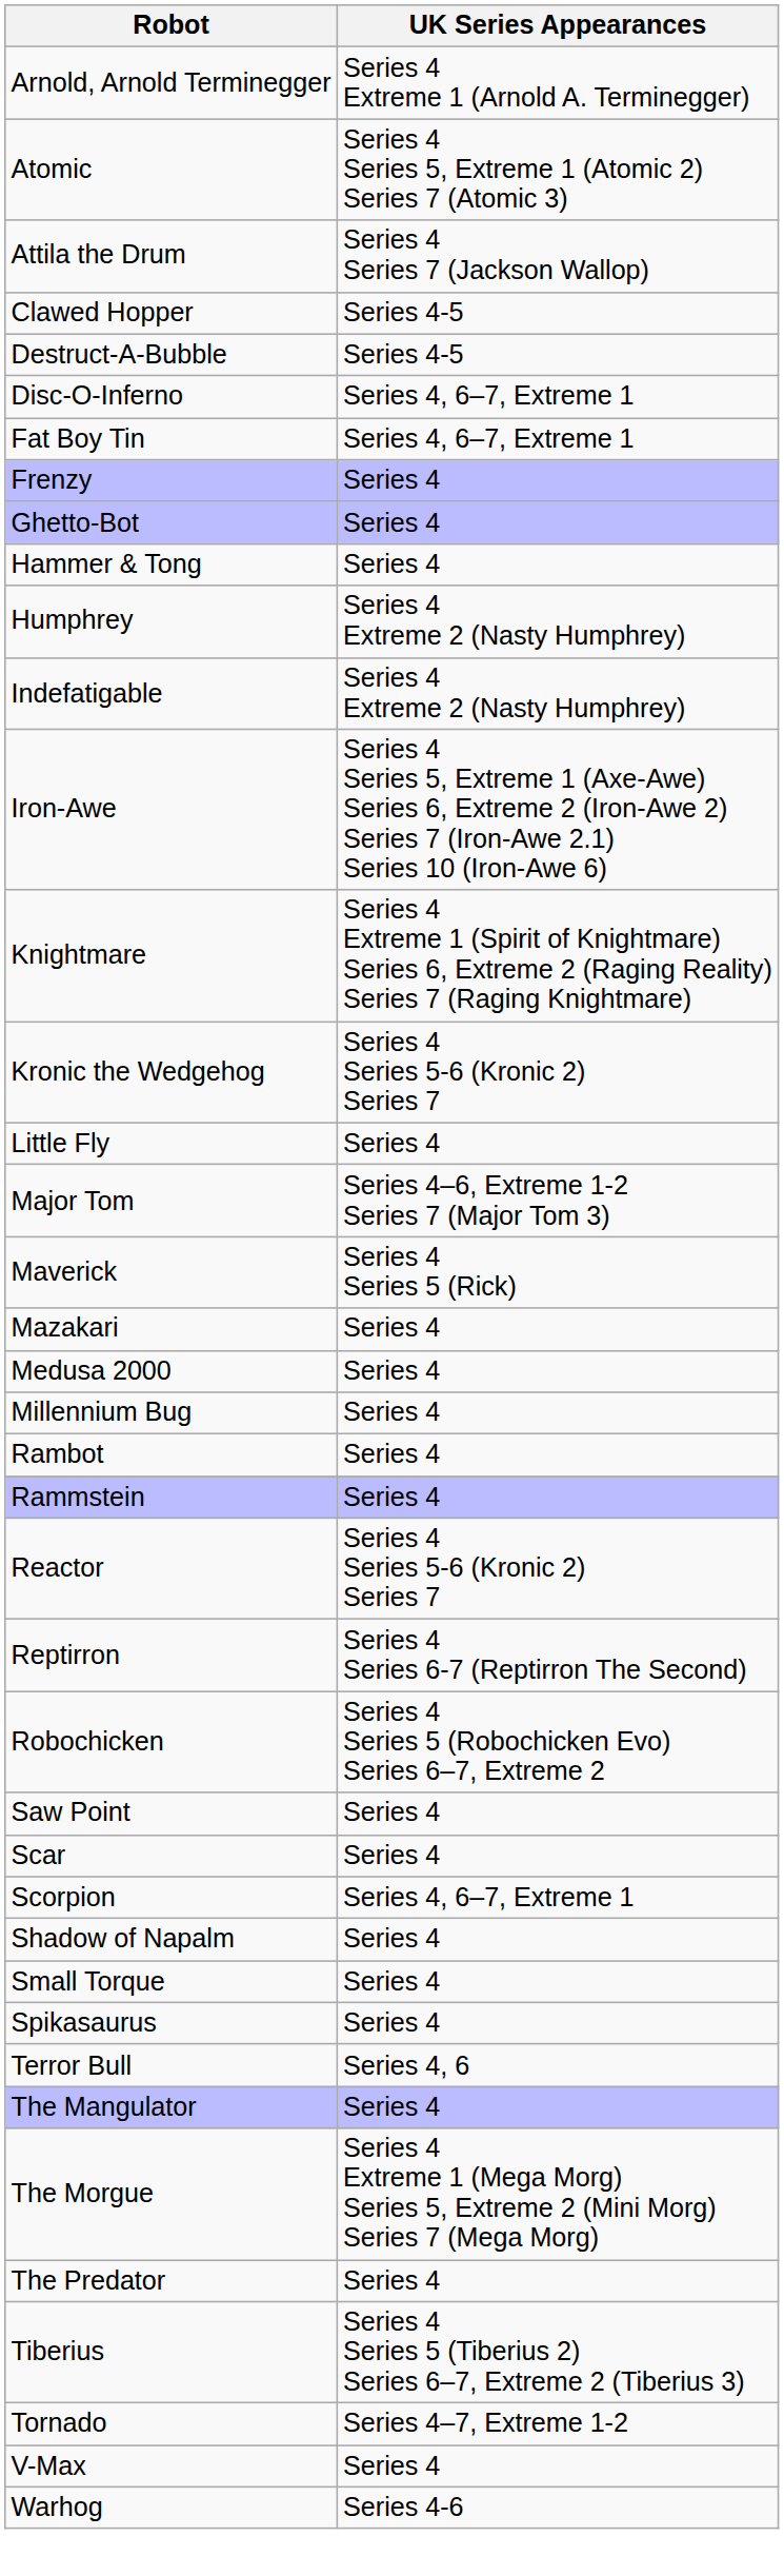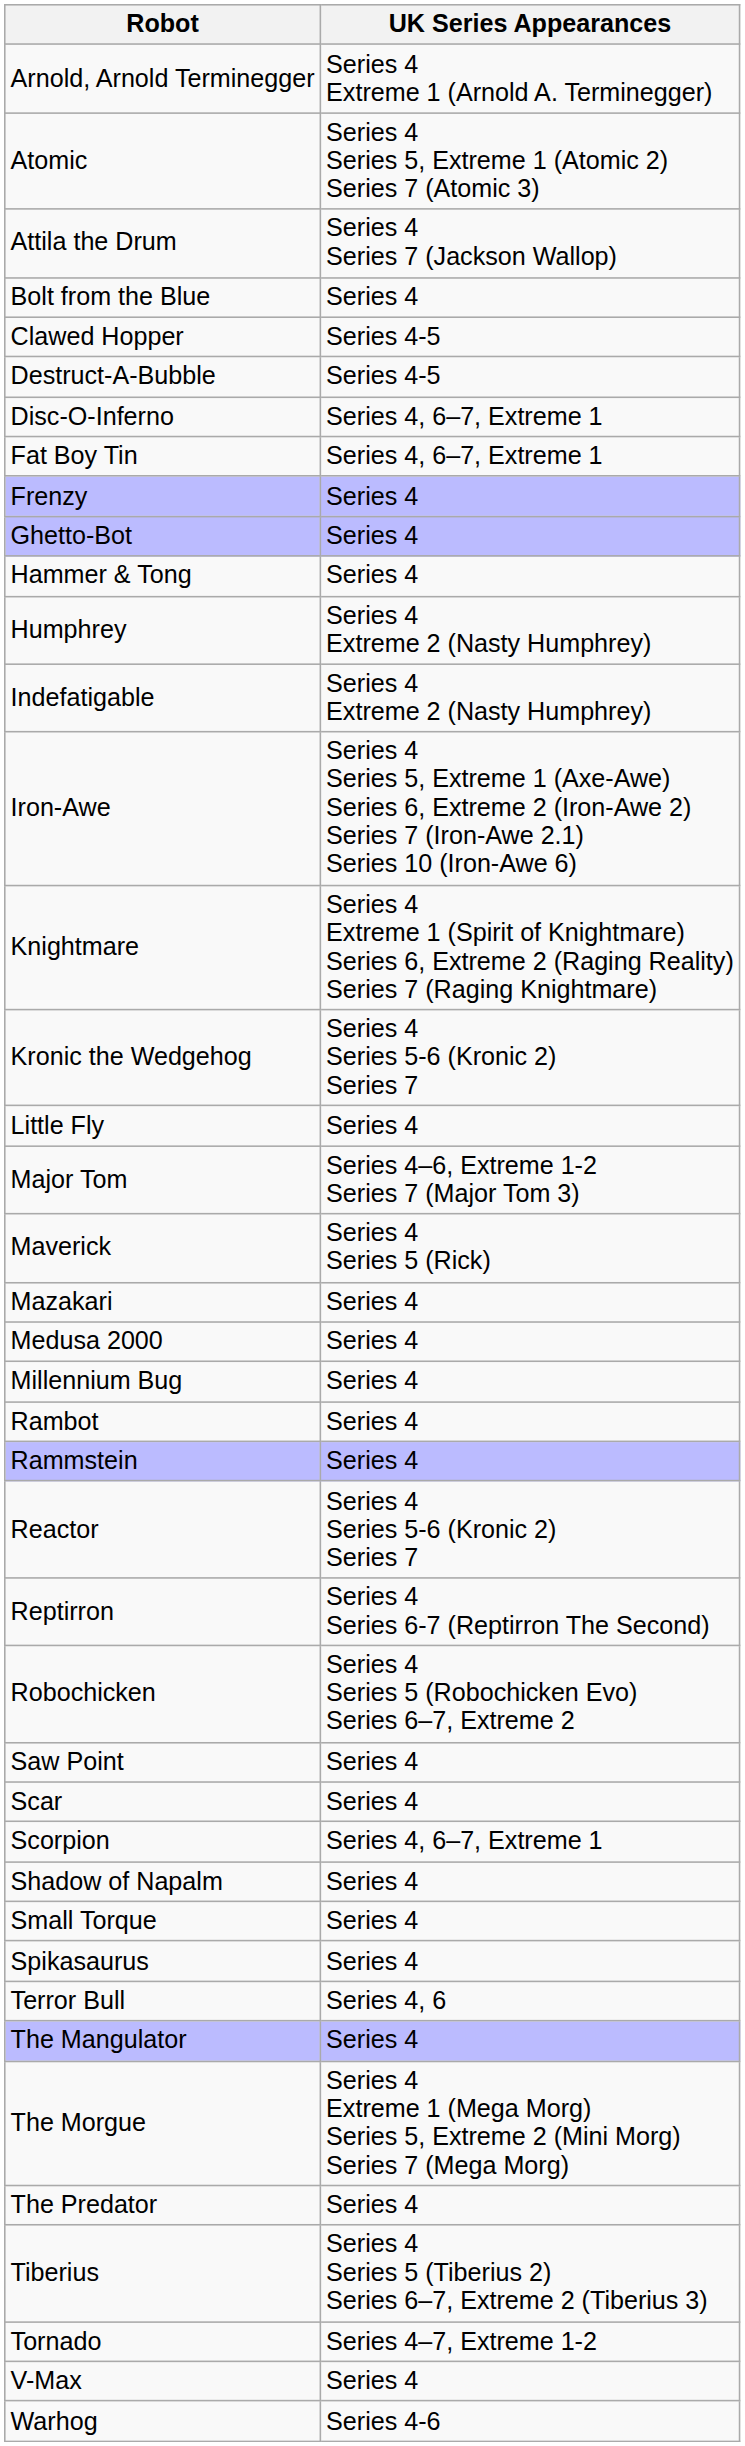 <table class="wikitable">
 <tr>
 <th>Robot</th>
 <th>UK Series Appearances</th>
 </tr>
 <tr>
 <td>Arnold, Arnold Terminegger</td>
 <td>Series 4<br>Extreme 1 (Arnold A. Terminegger)</td>
 </tr>
 <tr>
 <td>Atomic</td>
 <td>Series 4<br>Series 5, Extreme 1 (Atomic 2)<br>Series 7 (Atomic 3)</td>
 </tr>
 <tr>
 <td>Attila the Drum</td>
 <td>Series 4<br>Series 7 (Jackson Wallop)</td>
+</tr>
+<tr>
+<td>Bolt from the Blue</td>
+<td>Series 4</td>
 </tr>
 <tr>
 <td>Clawed Hopper</td>
 <td>Series 4-5</td>
 </tr>
 <tr>
 <td>Destruct-A-Bubble</td>
 <td>Series 4-5</td>
 </tr>
 <tr>
 <td>Disc-O-Inferno</td>
 <td>Series 4, 6–7, Extreme 1</td>
 </tr>
 <tr>
 <td>Fat Boy Tin</td>
 <td>Series 4, 6–7, Extreme 1</td>
 </tr>
 <tr style="background: #BBF;">
 <td>Frenzy</td>
 <td>Series 4</td>
 </tr>
 <tr style="background: #BBF;">
 <td>Ghetto-Bot</td>
 <td>Series 4</td>
 </tr>
 <tr>
 <td>Hammer & Tong</td>
 <td>Series 4</td>
 </tr>
 <tr>
 <td>Humphrey</td>
 <td>Series 4<br>Extreme 2 (Nasty Humphrey)</td>
 </tr>
 <tr>
 <td>Indefatigable</td>
 <td>Series 4<br>Extreme 2 (Nasty Humphrey)</td>
 </tr>
 <tr>
 <td>Iron-Awe</td>
 <td>Series 4<br>Series 5, Extreme 1 (Axe-Awe)<br>Series 6, Extreme 2 (Iron-Awe 2)<br>Series 7 (Iron-Awe 2.1)<br>Series 10 (Iron-Awe 6)</td>
 </tr>
 <tr>
 <td>Knightmare</td>
 <td>Series 4<br>Extreme 1 (Spirit of Knightmare)<br>Series 6, Extreme 2 (Raging Reality)<br>Series 7 (Raging Knightmare)</td>
 </tr>
 <tr>
 <td>Kronic the Wedgehog</td>
 <td>Series 4<br>Series 5-6 (Kronic 2)<br>Series 7</td>
 </tr>
 <tr>
 <td>Little Fly</td>
 <td>Series 4</td>
 </tr>
 <tr>
 <td>Major Tom</td>
 <td>Series 4–6, Extreme 1-2<br>Series 7 (Major Tom 3)</td>
 </tr>
 <tr>
 <td>Maverick</td>
 <td>Series 4<br>Series 5 (Rick)</td>
 </tr>
 <tr>
 <td>Mazakari</td>
 <td>Series 4</td>
 </tr>
 <tr>
 <td>Medusa 2000</td>
 <td>Series 4</td>
 </tr>
 <tr>
 <td>Millennium Bug</td>
 <td>Series 4</td>
 </tr>
 <tr>
 <td>Rambot</td>
 <td>Series 4</td>
 </tr>
 <tr style="background: #BBF;">
 <td>Rammstein</td>
 <td>Series 4</td>
 </tr>
 <tr>
 <td>Reactor</td>
 <td>Series 4<br>Series 5-6 (Kronic 2)<br>Series 7</td>
 </tr>
 <tr>
 <td>Reptirron</td>
 <td>Series 4<br>Series 6-7 (Reptirron The Second)</td>
 </tr>
 <tr>
 <td>Robochicken</td>
 <td>Series 4<br>Series 5 (Robochicken Evo)<br>Series 6–7, Extreme 2</td>
 </tr>
 <tr>
 <td>Saw Point</td>
 <td>Series 4</td>
 </tr>
 <tr>
 <td>Scar</td>
 <td>Series 4</td>
 </tr>
 <tr>
 <td>Scorpion</td>
 <td>Series 4, 6–7, Extreme 1</td>
 </tr>
 <tr>
 <td>Shadow of Napalm</td>
 <td>Series 4</td>
 </tr>
 <tr>
 <td>Small Torque</td>
 <td>Series 4</td>
 </tr>
 <tr>
 <td>Spikasaurus</td>
 <td>Series 4</td>
 </tr>
 <tr>
 <td>Terror Bull</td>
 <td>Series 4, 6</td>
 </tr>
 <tr style="background: #BBF;">
 <td>The Mangulator</td>
 <td>Series 4</td>
 </tr>
 <tr>
 <td>The Morgue</td>
 <td>Series 4<br>Extreme 1 (Mega Morg)<br>Series 5, Extreme 2 (Mini Morg)<br>Series 7 (Mega Morg)</td>
 </tr>
 <tr>
 <td>The Predator</td>
 <td>Series 4</td>
 </tr>
 <tr>
 <td>Tiberius</td>
 <td>Series 4<br>Series 5 (Tiberius 2)<br>Series 6–7, Extreme 2 (Tiberius 3)</td>
 </tr>
 <tr>
 <td>Tornado</td>
 <td>Series 4–7, Extreme 1-2</td>
 </tr>
 <tr>
 <td>V-Max</td>
 <td>Series 4</td>
 </tr>
 <tr>
 <td>Warhog</td>
 <td>Series 4-6</td>
 </tr>
 </table>
